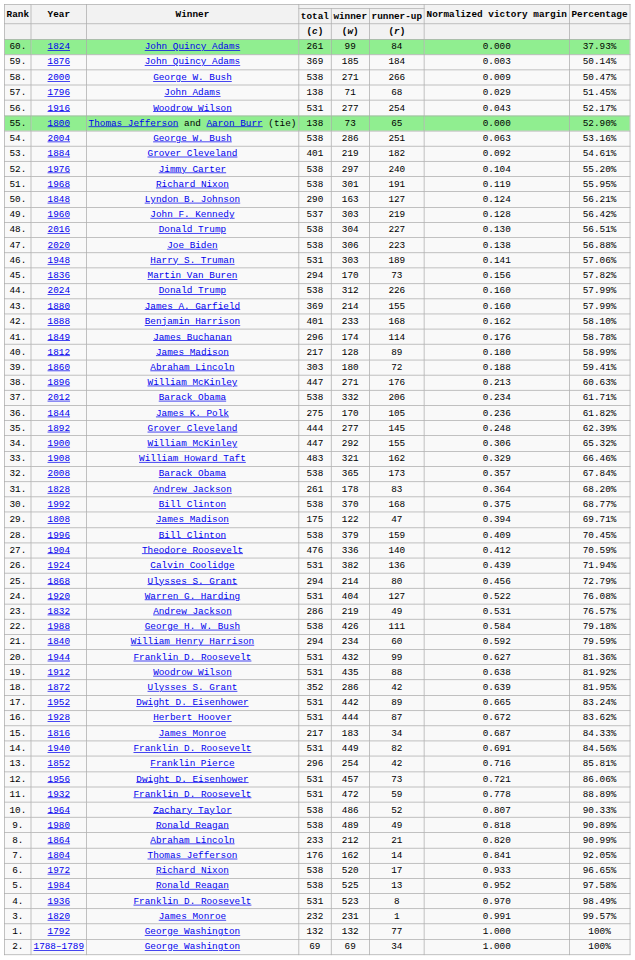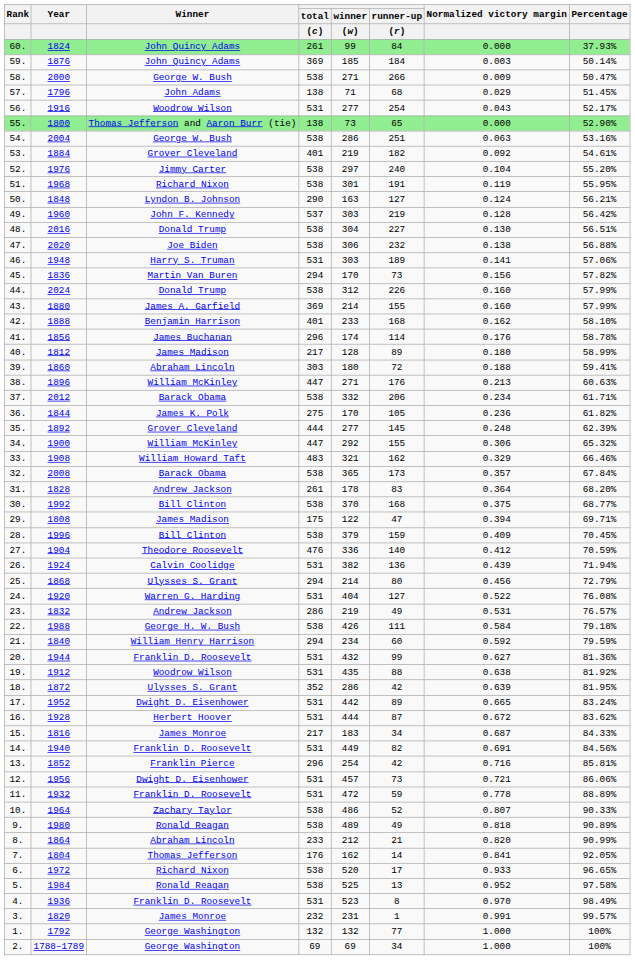 <table class="wikitable sortable" style="text-align: center">
 <tr>
 <th rowspan="2">Rank</th>
 <th rowspan="2">Year</th>
 <th rowspan="2">Winner</th>
 <th colspan="3"></th>
 <th rowspan="2">Normalized victory margin</th>
 <th rowspan="2">Percentage</th>
 </tr>
 <tr>
 <th>total</th>
 <th>winner</th>
 <th>runner-up</th>
 </tr>
 <tr>
 <th data-sort-type="number"></th>
 <th></th>
 <th></th>
 <th>(<em>c</em>)</th>
 <th>(<em>w</em>)</th>
 <th>(<em>r</em>)</th>
 <th></th>
 <th></th>
 </tr>
 <tr bgcolor="lightgreen">
 <td>60.</td>
 <td><a href='#'>1824</a></td>
 <td data-sort-value="Adams, Q."><a href='#'>John Quincy Adams</a></td>
 <td>261</td>
 <td>99</td>
 <td>84</td>
 <td>0.000</td>
 <td>37.93%</td>
 </tr>
 <tr>
 <td>59.</td>
 <td><a href='#'>1876</a></td>
 <td data-sort-value="Adams, Q."><a href='#'>John Quincy Adams</a></td>
 <td>369</td>
 <td>185</td>
 <td>184</td>
 <td>0.003</td>
 <td>50.14%</td>
 </tr>
 <tr>
 <td>58.</td>
 <td><a href='#'>2000</a></td>
 <td data-sort-value="Bush, W."><a href='#'>George W. Bush</a></td>
 <td>538</td>
 <td>271</td>
 <td>266</td>
 <td>0.009</td>
 <td>50.47%</td>
 </tr>
 <tr>
 <td>57.</td>
 <td><a href='#'>1796</a></td>
 <td data-sort-value="Adams"><a href='#'>John Adams</a></td>
 <td>138</td>
 <td>71</td>
 <td>68</td>
 <td>0.029</td>
 <td>51.45%</td>
 </tr>
 <tr>
 <td>56.</td>
 <td><a href='#'>1916</a></td>
 <td data-sort-value="Wilson"><a href='#'>Woodrow Wilson</a></td>
 <td>531</td>
 <td>277</td>
 <td>254</td>
 <td>0.043</td>
 <td>52.17%</td>
 </tr>
 <tr bgcolor="lightgreen">
 <td>55.</td>
 <td><a href='#'>1800</a></td>
 <td data-sort-value="Jefferson"><a href='#'>Thomas Jefferson</a> and <a href='#'>Aaron Burr</a> (tie)</td>
 <td>138</td>
 <td>73</td>
 <td>65</td>
 <td>0.000</td>
 <td>52.90%</td>
 </tr>
 <tr>
 <td>54.</td>
 <td><a href='#'>2004</a></td>
 <td data-sort-value="Bush, W."><a href='#'>George W. Bush</a></td>
 <td>538</td>
 <td>286</td>
 <td>251</td>
 <td>0.063</td>
 <td>53.16%</td>
 </tr>
 <tr>
 <td>53.</td>
 <td><a href='#'>1884</a></td>
 <td data-sort-value="Cleveland"><a href='#'>Grover Cleveland</a></td>
 <td>401</td>
 <td>219</td>
 <td>182</td>
 <td>0.092</td>
 <td>54.61%</td>
 </tr>
 <tr>
 <td>52.</td>
 <td><a href='#'>1976</a></td>
 <td data-sort-value="Carter"><a href='#'>Jimmy Carter</a></td>
 <td>538</td>
 <td>297</td>
 <td>240</td>
 <td>0.104</td>
 <td>55.20%</td>
 </tr>
 <tr>
 <td>51.</td>
 <td><a href='#'>1968</a></td>
 <td data-sort-value="Nixon"><a href='#'>Richard Nixon</a></td>
 <td>538</td>
 <td>301</td>
 <td>191</td>
 <td>0.119</td>
 <td>55.95%</td>
 </tr>
 <tr>
 <td>50.</td>
 <td><a href='#'>1848</a></td>
 <td data-sort-value="Johnson, L."><a href='#'>Lyndon B. Johnson</a></td>
 <td>290</td>
 <td>163</td>
 <td>127</td>
 <td>0.124</td>
 <td>56.21%</td>
 </tr>
 <tr>
 <td>49.</td>
 <td><a href='#'>1960</a></td>
 <td data-sort-value="Kennedy"><a href='#'>John F. Kennedy</a></td>
 <td>537</td>
 <td>303</td>
 <td>219</td>
 <td>0.128</td>
 <td>56.42%</td>
 </tr>
 <tr>
 <td>48.</td>
 <td><a href='#'>2016</a></td>
 <td data-sort-value="Trump"><a href='#'>Donald Trump</a></td>
 <td>538</td>
 <td>304</td>
 <td>227</td>
 <td>0.130</td>
 <td>56.51%</td>
 </tr>
 <tr>
 <td>47.</td>
 <td><a href='#'>2020</a></td>
 <td><a href='#'>Joe Biden</a></td>
 <td>538</td>
 <td>306</td>
-<td>223</td>
+<td>232</td>
 <td>0.138</td>
 <td>56.88%</td>
 </tr>
 <tr>
 <td>46.</td>
 <td><a href='#'>1948</a></td>
 <td data-sort-value="Truman"><a href='#'>Harry S. Truman</a></td>
 <td>531</td>
 <td>303</td>
 <td>189</td>
 <td>0.141</td>
 <td>57.06%</td>
 </tr>
 <tr>
 <td>45.</td>
 <td><a href='#'>1836</a></td>
 <td data-sort-value="Van Buren"><a href='#'>Martin Van Buren</a></td>
 <td>294</td>
 <td>170</td>
 <td>73</td>
 <td>0.156</td>
 <td>57.82%</td>
 </tr>
 <tr>
 <td>44.</td>
 <td><a href='#'>2024</a></td>
 <td data-sort-value="Trump, D."><a href='#'>Donald Trump</a></td>
 <td>538</td>
 <td>312</td>
 <td>226</td>
 <td>0.160</td>
 <td>57.99%</td>
 </tr>
 <tr>
 <td>43.</td>
 <td><a href='#'>1880</a></td>
 <td data-sort-value="Garfield"><a href='#'>James A. Garfield</a></td>
 <td>369</td>
 <td>214</td>
 <td>155</td>
 <td>0.160</td>
 <td>57.99%</td>
 </tr>
 <tr>
 <td>42.</td>
 <td><a href='#'>1888</a></td>
 <td data-sort-value="Harrison, B."><a href='#'>Benjamin Harrison</a></td>
 <td>401</td>
 <td>233</td>
 <td>168</td>
 <td>0.162</td>
 <td>58.10%</td>
 </tr>
 <tr>
 <td>41.</td>
-<td><a href='#'>1849</a></td>
+<td><a href='#'>1856</a></td>
 <td data-sort-value="Buchanan"><a href='#'>James Buchanan</a></td>
 <td>296</td>
 <td>174</td>
 <td>114</td>
 <td>0.176</td>
 <td>58.78%</td>
 </tr>
 <tr>
 <td>40.</td>
 <td><a href='#'>1812</a></td>
 <td data-sort-value="Madison"><a href='#'>James Madison</a></td>
 <td>217</td>
 <td>128</td>
 <td>89</td>
 <td>0.180</td>
 <td>58.99%</td>
 </tr>
 <tr>
 <td>39.</td>
 <td><a href='#'>1860</a></td>
 <td data-sort-value="Lincoln"><a href='#'>Abraham Lincoln</a></td>
 <td>303</td>
 <td>180</td>
 <td>72</td>
 <td>0.188</td>
 <td>59.41%</td>
 </tr>
 <tr>
 <td>38.</td>
 <td><a href='#'>1896</a></td>
 <td data-sort-value="McKinley"><a href='#'>William McKinley</a></td>
 <td>447</td>
 <td>271</td>
 <td>176</td>
 <td>0.213</td>
 <td>60.63%</td>
 </tr>
 <tr>
 <td>37.</td>
 <td><a href='#'>2012</a></td>
 <td data-sort-value="Obama"><a href='#'>Barack Obama</a></td>
 <td>538</td>
 <td>332</td>
 <td>206</td>
 <td>0.234</td>
 <td>61.71%</td>
 </tr>
 <tr>
 <td>36.</td>
 <td><a href='#'>1844</a></td>
 <td data-sort-value="Polk"><a href='#'>James K. Polk</a></td>
 <td>275</td>
 <td>170</td>
 <td>105</td>
 <td>0.236</td>
 <td>61.82%</td>
 </tr>
 <tr>
 <td>35.</td>
 <td><a href='#'>1892</a></td>
 <td data-sort-value="Cleveland"><a href='#'>Grover Cleveland</a></td>
 <td>444</td>
 <td>277</td>
 <td>145</td>
 <td>0.248</td>
 <td>62.39%</td>
 </tr>
 <tr>
 <td>34.</td>
 <td><a href='#'>1900</a></td>
 <td data-sort-value="McKinley"><a href='#'>William McKinley</a></td>
 <td>447</td>
 <td>292</td>
 <td>155</td>
 <td>0.306</td>
 <td>65.32%</td>
 </tr>
 <tr>
 <td>33.</td>
 <td><a href='#'>1908</a></td>
 <td data-sort-value="Taft"><a href='#'>William Howard Taft</a></td>
 <td>483</td>
 <td>321</td>
 <td>162</td>
 <td>0.329</td>
 <td>66.46%</td>
 </tr>
 <tr>
 <td>32.</td>
 <td><a href='#'>2008</a></td>
 <td data-sort-value="Obama"><a href='#'>Barack Obama</a></td>
 <td>538</td>
 <td>365</td>
 <td>173</td>
 <td>0.357</td>
 <td>67.84%</td>
 </tr>
 <tr>
 <td>31.</td>
 <td><a href='#'>1828</a></td>
 <td data-sort-value="Jackson"><a href='#'>Andrew Jackson</a></td>
 <td>261</td>
 <td>178</td>
 <td>83</td>
 <td>0.364</td>
 <td>68.20%</td>
 </tr>
 <tr>
 <td>30.</td>
 <td><a href='#'>1992</a></td>
 <td data-sort-value="Clinton"><a href='#'>Bill Clinton</a></td>
 <td>538</td>
 <td>370</td>
 <td>168</td>
 <td>0.375</td>
 <td>68.77%</td>
 </tr>
 <tr>
 <td>29.</td>
 <td><a href='#'>1808</a></td>
 <td data-sort-value="Madison"><a href='#'>James Madison</a></td>
 <td>175</td>
 <td>122</td>
 <td>47</td>
 <td>0.394</td>
 <td>69.71%</td>
 </tr>
 <tr>
 <td>28.</td>
 <td><a href='#'>1996</a></td>
 <td data-sort-value="Clinton"><a href='#'>Bill Clinton</a></td>
 <td>538</td>
 <td>379</td>
 <td>159</td>
 <td>0.409</td>
 <td>70.45%</td>
 </tr>
 <tr>
 <td>27.</td>
 <td><a href='#'>1904</a></td>
 <td data-sort-value="Roosevelt, T."><a href='#'>Theodore Roosevelt</a></td>
 <td>476</td>
 <td>336</td>
 <td>140</td>
 <td>0.412</td>
 <td>70.59%</td>
 </tr>
 <tr>
 <td>26.</td>
 <td><a href='#'>1924</a></td>
 <td data-sort-value="Coolidge"><a href='#'>Calvin Coolidge</a></td>
 <td>531</td>
 <td>382</td>
 <td>136</td>
 <td>0.439</td>
 <td>71.94%</td>
 </tr>
 <tr>
 <td>25.</td>
 <td><a href='#'>1868</a></td>
 <td data-sort-value="Grant"><a href='#'>Ulysses S. Grant</a></td>
 <td>294</td>
 <td>214</td>
 <td>80</td>
 <td>0.456</td>
 <td>72.79%</td>
 </tr>
 <tr>
 <td>24.</td>
 <td><a href='#'>1920</a></td>
 <td data-sort-value="Harding"><a href='#'>Warren G. Harding</a></td>
 <td>531</td>
 <td>404</td>
 <td>127</td>
 <td>0.522</td>
 <td>76.08%</td>
 </tr>
 <tr>
 <td>23.</td>
 <td><a href='#'>1832</a></td>
 <td data-sort-value="Jackson"><a href='#'>Andrew Jackson</a></td>
 <td>286</td>
 <td>219</td>
 <td>49</td>
 <td>0.531</td>
 <td>76.57%</td>
 </tr>
 <tr>
 <td>22.</td>
 <td><a href='#'>1988</a></td>
 <td data-sort-value="Bush, H."><a href='#'>George H. W. Bush</a></td>
 <td>538</td>
 <td>426</td>
 <td>111</td>
 <td>0.584</td>
 <td>79.18%</td>
 </tr>
 <tr>
 <td>21.</td>
 <td><a href='#'>1840</a></td>
 <td data-sort-value="Harrison, W."><a href='#'>William Henry Harrison</a></td>
 <td>294</td>
 <td>234</td>
 <td>60</td>
 <td>0.592</td>
 <td>79.59%</td>
 </tr>
 <tr>
 <td>20.</td>
 <td><a href='#'>1944</a></td>
 <td data-sort-value="Roosevelt, F."><a href='#'>Franklin D. Roosevelt</a></td>
 <td>531</td>
 <td>432</td>
 <td>99</td>
 <td>0.627</td>
 <td>81.36%</td>
 </tr>
 <tr>
 <td>19.</td>
 <td><a href='#'>1912</a></td>
 <td data-sort-value="Wilson"><a href='#'>Woodrow Wilson</a></td>
 <td>531</td>
 <td>435</td>
 <td>88</td>
 <td>0.638</td>
 <td>81.92%</td>
 </tr>
 <tr>
 <td>18.</td>
 <td><a href='#'>1872</a></td>
 <td data-sort-value="Grant"><a href='#'>Ulysses S. Grant</a></td>
 <td>352</td>
 <td>286</td>
 <td>42</td>
 <td>0.639</td>
 <td>81.95%</td>
 </tr>
 <tr>
 <td>17.</td>
 <td><a href='#'>1952</a></td>
 <td data-sort-value="Eisenhower"><a href='#'>Dwight D. Eisenhower</a></td>
 <td>531</td>
 <td>442</td>
 <td>89</td>
 <td>0.665</td>
 <td>83.24%</td>
 </tr>
 <tr>
 <td>16.</td>
 <td><a href='#'>1928</a></td>
 <td data-sort-value="Hoover"><a href='#'>Herbert Hoover</a></td>
 <td>531</td>
 <td>444</td>
 <td>87</td>
 <td>0.672</td>
 <td>83.62%</td>
 </tr>
 <tr>
 <td>15.</td>
 <td><a href='#'>1816</a></td>
 <td data-sort-value="Monroe"><a href='#'>James Monroe</a></td>
 <td>217</td>
 <td>183</td>
 <td>34</td>
 <td>0.687</td>
 <td>84.33%</td>
 </tr>
 <tr>
 <td>14.</td>
 <td><a href='#'>1940</a></td>
 <td data-sort-value="Roosevelt, F."><a href='#'>Franklin D. Roosevelt</a></td>
 <td>531</td>
 <td>449</td>
 <td>82</td>
 <td>0.691</td>
 <td>84.56%</td>
 </tr>
 <tr>
 <td>13.</td>
 <td><a href='#'>1852</a></td>
 <td data-sort-value="Pierce"><a href='#'>Franklin Pierce</a></td>
 <td>296</td>
 <td>254</td>
 <td>42</td>
 <td>0.716</td>
 <td>85.81%</td>
 </tr>
 <tr>
 <td>12.</td>
 <td><a href='#'>1956</a></td>
 <td data-sort-value="Eisenhower"><a href='#'>Dwight D. Eisenhower</a></td>
 <td>531</td>
 <td>457</td>
 <td>73</td>
 <td>0.721</td>
 <td>86.06%</td>
 </tr>
 <tr>
 <td>11.</td>
 <td><a href='#'>1932</a></td>
 <td data-sort-value="Roosevelt, F."><a href='#'>Franklin D. Roosevelt</a></td>
 <td>531</td>
 <td>472</td>
 <td>59</td>
 <td>0.778</td>
 <td>88.89%</td>
 </tr>
 <tr>
 <td>10.</td>
 <td><a href='#'>1964</a></td>
 <td data-sort-value="Taylor"><a href='#'>Zachary Taylor</a></td>
 <td>538</td>
 <td>486</td>
 <td>52</td>
 <td>0.807</td>
 <td>90.33%</td>
 </tr>
 <tr>
 <td>9.</td>
 <td><a href='#'>1980</a></td>
 <td data-sort-value="Reagan"><a href='#'>Ronald Reagan</a></td>
 <td>538</td>
 <td>489</td>
 <td>49</td>
 <td>0.818</td>
 <td>90.89%</td>
 </tr>
 <tr>
 <td>8.</td>
 <td><a href='#'>1864</a></td>
 <td data-sort-value="Lincoln"><a href='#'>Abraham Lincoln</a></td>
 <td>233</td>
 <td>212</td>
 <td>21</td>
 <td>0.820</td>
 <td>90.99%</td>
 </tr>
 <tr>
 <td>7.</td>
 <td><a href='#'>1804</a></td>
 <td data-sort-value="Jefferson"><a href='#'>Thomas Jefferson</a></td>
 <td>176</td>
 <td>162</td>
 <td>14</td>
 <td>0.841</td>
 <td>92.05%</td>
 </tr>
 <tr>
 <td>6.</td>
 <td><a href='#'>1972</a></td>
 <td data-sort-value="Nixon"><a href='#'>Richard Nixon</a></td>
 <td>538</td>
 <td>520</td>
 <td>17</td>
 <td>0.933</td>
 <td>96.65%</td>
 </tr>
 <tr>
 <td>5.</td>
 <td><a href='#'>1984</a></td>
 <td data-sort-value="Reagan"><a href='#'>Ronald Reagan</a></td>
 <td>538</td>
 <td>525</td>
 <td>13</td>
 <td>0.952</td>
 <td>97.58%</td>
 </tr>
 <tr>
 <td>4.</td>
 <td><a href='#'>1936</a></td>
 <td data-sort-value="Roosevelt, F."><a href='#'>Franklin D. Roosevelt</a></td>
 <td>531</td>
 <td>523</td>
 <td>8</td>
 <td>0.970</td>
 <td>98.49%</td>
 </tr>
 <tr>
 <td>3.</td>
 <td><a href='#'>1820</a></td>
 <td data-sort-value="Monroe"><a href='#'>James Monroe</a></td>
 <td>232</td>
 <td>231</td>
 <td>1</td>
 <td>0.991</td>
 <td>99.57%</td>
 </tr>
 <tr>
 <td>1.</td>
 <td><a href='#'>1792</a></td>
 <td data-sort-value="Washington"><a href='#'>George Washington</a></td>
 <td>132</td>
 <td>132</td>
 <td>77</td>
 <td>1.000</td>
 <td>100%</td>
 </tr>
 <tr>
 <td>2.</td>
 <td><a href='#'>1788–1789</a></td>
 <td data-sort-value="Washington"><a href='#'>George Washington</a></td>
 <td>69</td>
 <td>69</td>
 <td>34</td>
 <td>1.000</td>
 <td>100%</td>
 </tr>
 </table>
